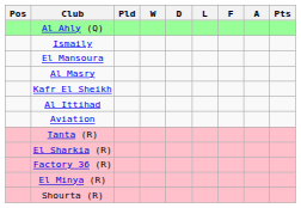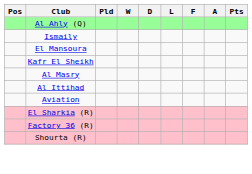 <table class="wikitable sortable" bgcolor="#f7f8ff">
 <tr>
 <th width=30>Pos</th>
 <th>Club</th>
 <th width=30>Pld</th>
 <th width=30>W</th>
 <th width=30>D</th>
 <th width=30>L</th>
 <th width=30>F</th>
 <th width=30>A</th>
 <th width=30>Pts</th>
 </tr>
 <tr bgcolor="#98FF98" align="center">
 <td></td>
 <td><a href='#'>Al Ahly</a>  (Q)</td>
 <td></td>
 <td></td>
 <td></td>
 <td></td>
 <td></td>
 <td></td>
 <td></td>
 </tr>
 <tr align="center">
 <td></td>
 <td><a href='#'>Ismaily</a></td>
 <td></td>
 <td></td>
 <td></td>
 <td></td>
 <td></td>
 <td></td>
 <td></td>
 </tr>
 <tr align="center">
 <td></td>
 <td><a href='#'>El Mansoura</a></td>
 <td></td>
 <td></td>
 <td></td>
 <td></td>
 <td></td>
 <td></td>
 <td></td>
 </tr>
 <tr align="center">
 <td></td>
-<td><a href='#'>Al Masry</a></td>
+<td><a href='#'>Kafr El Sheikh</a></td>
 <td></td>
 <td></td>
 <td></td>
 <td></td>
 <td></td>
 <td></td>
 <td></td>
 </tr>
 <tr align="center">
 <td></td>
-<td><a href='#'>Kafr El Sheikh</a></td>
+<td><a href='#'>Al Masry</a></td>
 <td></td>
 <td></td>
 <td></td>
 <td></td>
 <td></td>
 <td></td>
 <td></td>
 </tr>
 <tr align="center">
 <td></td>
 <td><a href='#'>Al Ittihad</a></td>
 <td></td>
 <td></td>
 <td></td>
 <td></td>
 <td></td>
 <td></td>
 <td></td>
 </tr>
 <tr align="center">
 <td></td>
 <td><a href='#'>Aviation</a></td>
 <td></td>
 <td></td>
 <td></td>
 <td></td>
 <td></td>
 <td></td>
 <td></td>
 </tr>
 <tr bgcolor="#FFC0CB" align="center">
 <td></td>
-<td><a href='#'>Tanta</a> (R)</td>
-<td></td>
-<td></td>
-<td></td>
-<td></td>
-<td></td>
-<td></td>
-<td></td>
-</tr>
-<tr bgcolor="#FFC0CB" align="center">
-<td></td>
 <td><a href='#'>El Sharkia</a>  (R)</td>
 <td></td>
 <td></td>
 <td></td>
 <td></td>
 <td></td>
 <td></td>
 <td></td>
 </tr>
 <tr bgcolor="#FFC0CB" align="center">
 <td></td>
 <td><a href='#'>Factory 36</a>  (R)</td>
 <td></td>
 <td></td>
 <td></td>
 <td></td>
 <td></td>
 <td></td>
 <td></td>
 </tr>
 <tr bgcolor="#FFC0CB" align="center">
 <td></td>
-<td><a href='#'>El Minya</a> (R)</td>
-<td></td>
-<td></td>
-<td></td>
-<td></td>
-<td></td>
-<td></td>
-<td></td>
-</tr>
-<tr bgcolor="#FFC0CB" align="center">
-<td></td>
 <td>Shourta (R)</td>
 <td></td>
 <td></td>
 <td></td>
 <td></td>
 <td></td>
 <td></td>
 <td></td>
 </tr>
 </table>
